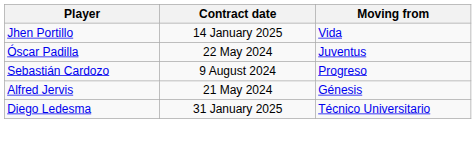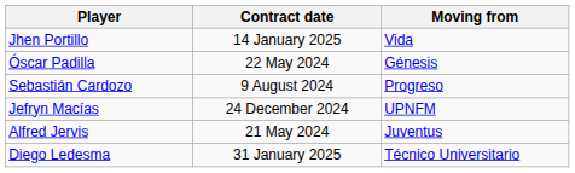 <table class="wikitable">
 <tr>
 <th width="200">Player</th>
 <th width="200">Contract date</th>
 <th width="200">Moving from</th>
 </tr>
 <tr>
 <td> <a href='#'>Jhen Portillo</a></td>
 <td align="center">14 January 2025</td>
 <td> <a href='#'>Vida</a></td>
 </tr>
 <tr>
 <td> <a href='#'>Óscar Padilla</a></td>
 <td align="center">22 May 2024</td>
-<td> <a href='#'>Juventus</a></td>
+<td> <a href='#'>Génesis</a></td>
 </tr>
 <tr>
 <td> <a href='#'>Sebastián Cardozo</a></td>
 <td align="center">9 August 2024</td>
 <td> <a href='#'>Progreso</a></td>
 </tr>
 <tr>
+<td> <a href='#'>Jefryn Macías</a></td>
+<td align="center">24 December 2024</td>
+<td> <a href='#'>UPNFM</a></td>
+</tr>
+<tr>
 <td> <a href='#'>Alfred Jervis</a></td>
 <td align="center">21 May 2024</td>
-<td> <a href='#'>Génesis</a></td>
+<td> <a href='#'>Juventus</a></td>
 </tr>
 <tr>
 <td> <a href='#'>Diego Ledesma</a></td>
 <td align="center">31 January 2025</td>
 <td> <a href='#'>Técnico Universitario</a></td>
 </tr>
 </table>
